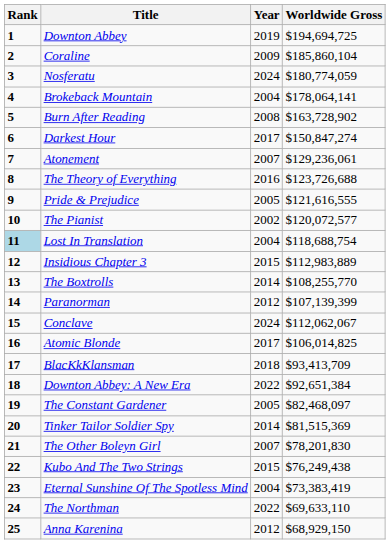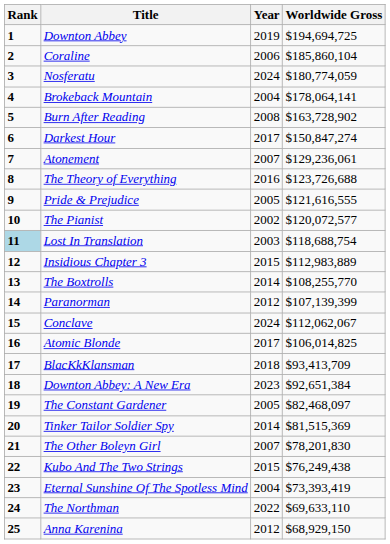 <table class="wikitable sortable">
 <tr>
 <th>Rank</th>
 <th>Title</th>
 <th>Year</th>
 <th>Worldwide Gross</th>
 </tr>
 <tr>
 <td><strong>1</strong></td>
 <td><em><a href='#'>Downton Abbey</a></em></td>
 <td>2019</td>
 <td>$194,694,725</td>
 </tr>
 <tr>
 <td><strong>2</strong></td>
 <td><em><a href='#'>Coraline</a></em></td>
-<td>2009</td>
+<td>2006</td>
 <td>$185,860,104</td>
 </tr>
 <tr>
 <td><strong>3</strong></td>
 <td><em><a href='#'>Nosferatu</a></em></td>
 <td>2024</td>
 <td>$180,774,059</td>
 </tr>
 <tr>
 <td><strong>4</strong></td>
 <td><em><a href='#'>Brokeback Mountain</a></em></td>
 <td>2004</td>
 <td>$178,064,141</td>
 </tr>
 <tr>
 <td><strong>5</strong></td>
 <td><em><a href='#'>Burn After Reading</a></em></td>
 <td>2008</td>
 <td>$163,728,902</td>
 </tr>
 <tr>
 <td><strong>6</strong></td>
 <td><em><a href='#'>Darkest Hour</a></em></td>
 <td>2017</td>
 <td>$150,847,274</td>
 </tr>
 <tr>
 <td><strong>7</strong></td>
 <td><em><a href='#'>Atonement</a></em></td>
 <td>2007</td>
 <td>$129,236,061</td>
 </tr>
 <tr>
 <td><strong>8</strong></td>
 <td><em><a href='#'>The Theory of Everything</a></em></td>
 <td>2016</td>
 <td>$123,726,688</td>
 </tr>
 <tr>
 <td><strong>9</strong></td>
 <td><em><a href='#'>Pride & Prejudice</a></em></td>
 <td>2005</td>
 <td>$121,616,555</td>
 </tr>
 <tr>
 <td><strong>10</strong></td>
 <td><em><a href='#'>The Pianist</a></em></td>
 <td>2002</td>
 <td>$120,072,577</td>
 </tr>
 <tr>
 <td style="background: lightblue;"><strong>11</strong></td>
 <td><em><a href='#'>Lost In Translation</a></em></td>
-<td>2004</td>
+<td>2003</td>
 <td>$118,688,754</td>
 </tr>
 <tr>
 <td><strong>12</strong></td>
 <td><em><a href='#'>Insidious Chapter 3</a></em></td>
 <td>2015</td>
 <td>$112,983,889</td>
 </tr>
 <tr>
 <td><strong>13</strong></td>
 <td><em><a href='#'>The Boxtrolls</a></em></td>
 <td>2014</td>
 <td>$108,255,770</td>
 </tr>
 <tr>
 <td><strong>14</strong></td>
 <td><em><a href='#'>Paranorman</a></em></td>
 <td>2012</td>
 <td>$107,139,399</td>
 </tr>
 <tr>
 <td><strong>15</strong></td>
 <td><em><a href='#'>Conclave</a></em></td>
 <td>2024</td>
 <td>$112,062,067</td>
 </tr>
 <tr>
 <td><strong>16</strong></td>
 <td><em><a href='#'>Atomic Blonde</a></em></td>
 <td>2017</td>
 <td>$106,014,825</td>
 </tr>
 <tr>
 <td><strong>17</strong></td>
 <td><em><a href='#'>BlacKkKlansman</a></em></td>
 <td>2018</td>
 <td>$93,413,709</td>
 </tr>
 <tr>
 <td><strong>18</strong></td>
 <td><em><a href='#'>Downton Abbey: A New Era</a></em></td>
-<td>2022</td>
+<td>2023</td>
 <td>$92,651,384</td>
 </tr>
 <tr>
 <td><strong>19</strong></td>
 <td><em><a href='#'>The Constant Gardener</a></em></td>
 <td>2005</td>
 <td>$82,468,097</td>
 </tr>
 <tr>
 <td><strong>20</strong></td>
 <td><em><a href='#'>Tinker Tailor Soldier Spy</a></em></td>
 <td>2014</td>
 <td>$81,515,369</td>
 </tr>
 <tr>
 <td><strong>21</strong></td>
 <td><em><a href='#'>The Other Boleyn Girl</a></em></td>
 <td>2007</td>
 <td>$78,201,830</td>
 </tr>
 <tr>
 <td><strong>22</strong></td>
 <td><a href='#'><em>Kubo And The Two Strings</em></a></td>
 <td>2015</td>
 <td>$76,249,438</td>
 </tr>
 <tr>
 <td><strong>23</strong></td>
 <td><a href='#'><em>Eternal Sunshine Of The Spotless Mind</em></a></td>
 <td>2004</td>
-<td>$73,383,419</td>
+<td>$73,393,419</td>
 </tr>
 <tr>
 <td><strong>24</strong></td>
 <td><em><a href='#'>The Northman</a></em></td>
 <td>2022</td>
 <td>$69,633,110</td>
 </tr>
 <tr>
 <td><strong>25</strong></td>
 <td><a href='#'><em>Anna Karenina</em></a></td>
 <td>2012</td>
 <td>$68,929,150</td>
 </tr>
 </table>
